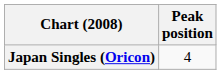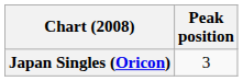 <table class="wikitable plainrowheaders">
 <tr>
 <th>Chart (2008)</th>
 <th>Peak<br>position</th>
 </tr>
 <tr>
 <th scope="row">Japan Singles (<a href='#'>Oricon</a>)</th>
-<td align="center">4</td>
+<td align="center">3</td>
 </tr>
 </table>
